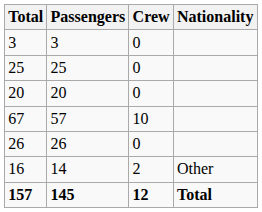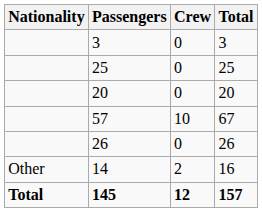 <table class="wikitable sortable">
 <tr style="background:#ccf;">
-<th>Total</th>
+<th>Nationality</th>
 <th>Passengers</th>
 <th>Crew</th>
-<th>Nationality</th>
+<th>Total</th>
 </tr>
 <tr valign=top>
-<td>3</td>
+<td></td>
 <td>3</td>
 <td>0</td>
-<td></td>
+<td>3</td>
 </tr>
 <tr valign=top>
-<td>25</td>
+<td></td>
 <td>25</td>
 <td>0</td>
-<td></td>
+<td>25</td>
 </tr>
 <tr valign=top>
-<td>20</td>
+<td></td>
 <td>20</td>
 <td>0</td>
-<td></td>
+<td>20</td>
 </tr>
 <tr valign=top>
-<td>67</td>
+<td></td>
 <td>57</td>
 <td>10</td>
-<td></td>
+<td>67</td>
 </tr>
 <tr valign=top>
-<td>26</td>
+<td></td>
 <td>26</td>
 <td>0</td>
-<td></td>
+<td>26</td>
 </tr>
 <tr valign=top>
-<td>16</td>
+<td>Other</td>
 <td>14</td>
 <td>2</td>
-<td>Other</td>
+<td>16</td>
 </tr>
 <tr valign=top>
-<td><strong>157</strong></td>
+<td><strong>Total</strong></td>
 <td><strong>145</strong></td>
 <td><strong>12</strong></td>
-<td><strong>Total</strong></td>
+<td><strong>157</strong></td>
 </tr>
 </table>
